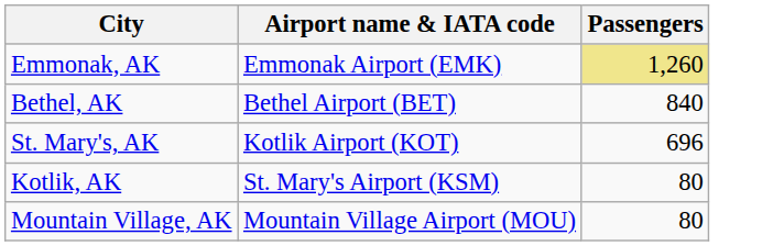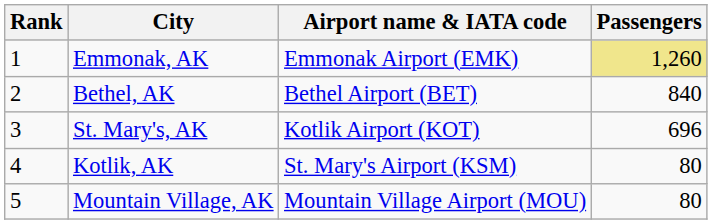 <table class="wikitable">
 <tr>
+<th>Rank</th>
 <th>City</th>
 <th>Airport name & IATA code</th>
 <th>Passengers</th>
 </tr>
 <tr>
+<td>1</td>
 <td><a href='#'>Emmonak, AK</a></td>
 <td><a href='#'>Emmonak Airport (EMK)</a></td>
 <td align="right" style="background: khaki;">1,260</td>
 </tr>
 <tr>
+<td>2</td>
 <td><a href='#'>Bethel, AK</a></td>
 <td><a href='#'>Bethel Airport (BET)</a></td>
 <td align="right">840</td>
 </tr>
 <tr>
+<td>3</td>
 <td><a href='#'>St. Mary's, AK</a></td>
 <td><a href='#'>Kotlik Airport (KOT)</a></td>
 <td align="right">696</td>
 </tr>
 <tr>
+<td>4</td>
 <td><a href='#'>Kotlik, AK</a></td>
 <td><a href='#'>St. Mary's Airport (KSM)</a></td>
 <td align="right">80</td>
 </tr>
 <tr>
+<td>5</td>
 <td><a href='#'>Mountain Village, AK</a></td>
 <td><a href='#'>Mountain Village Airport (MOU)</a></td>
 <td align="right">80</td>
 </tr>
 </table>
